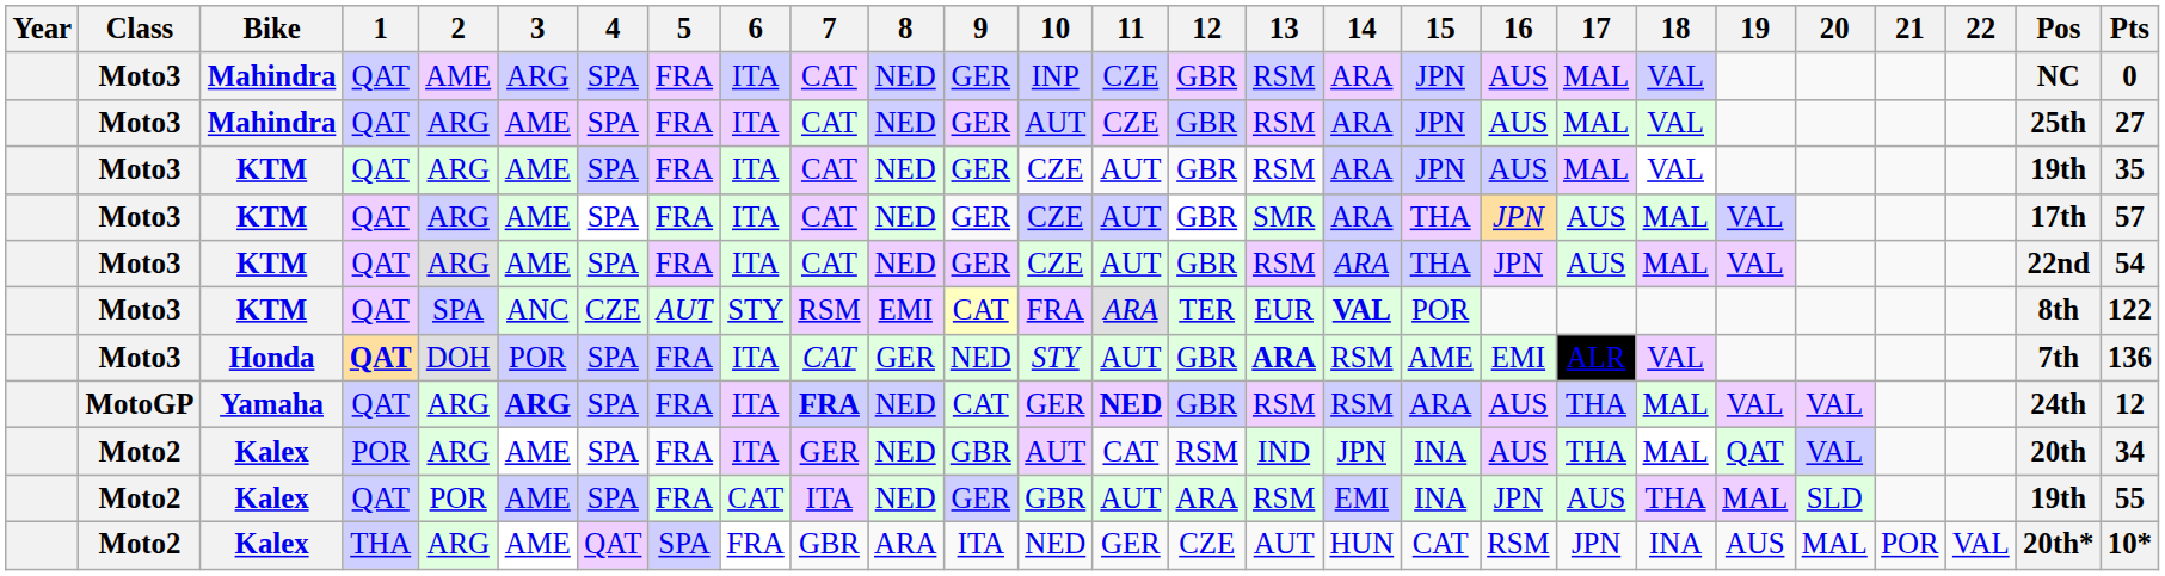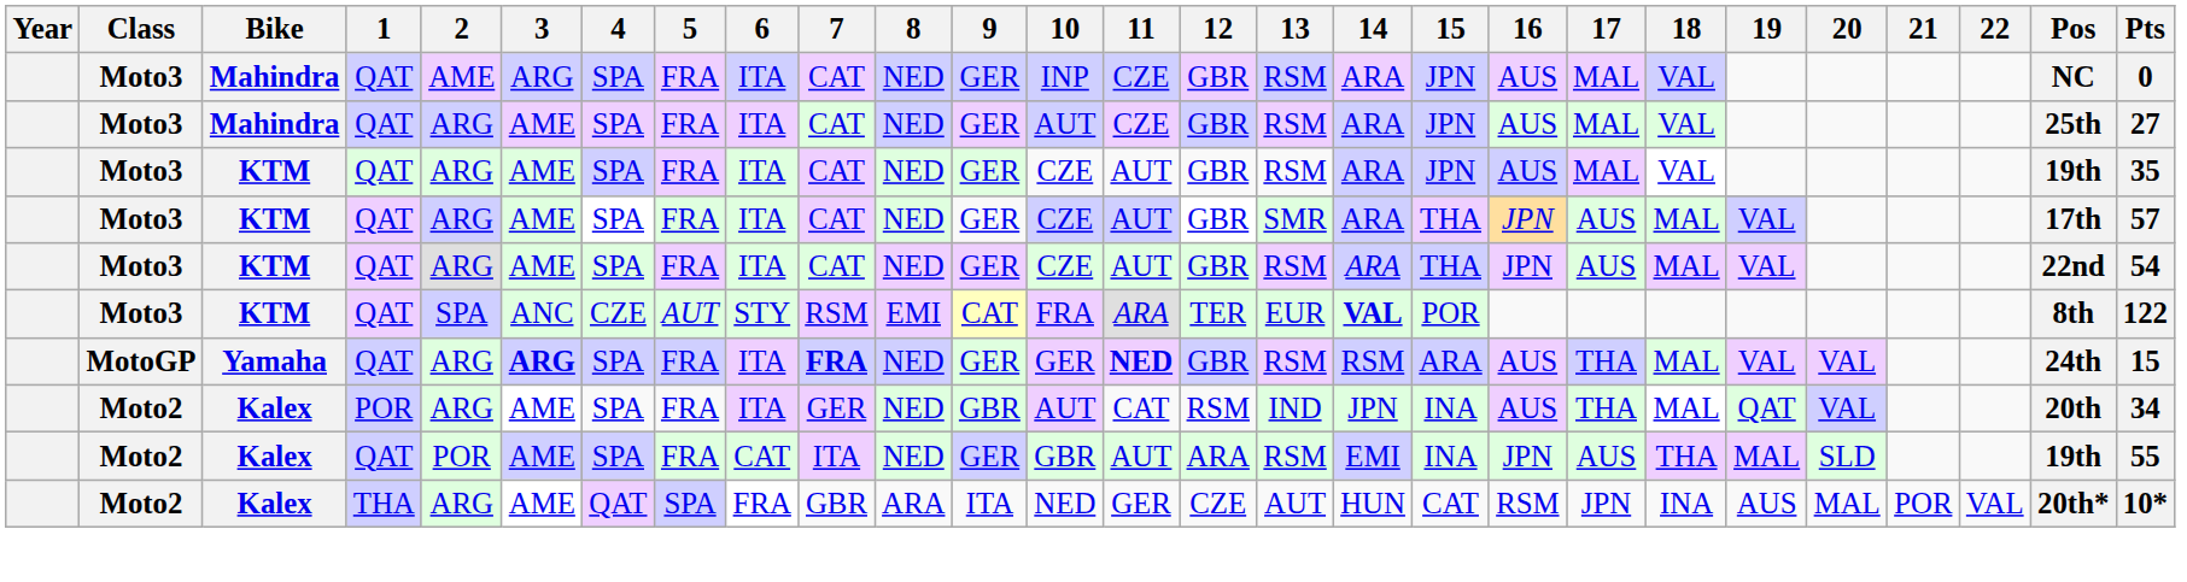 <table class="wikitable" style="text-align:center;">
 <tr>
 <th>Year</th>
 <th>Class</th>
 <th>Bike</th>
 <th>1</th>
 <th>2</th>
 <th>3</th>
 <th>4</th>
 <th>5</th>
 <th>6</th>
 <th>7</th>
 <th>8</th>
 <th>9</th>
 <th>10</th>
 <th>11</th>
 <th>12</th>
 <th>13</th>
 <th>14</th>
 <th>15</th>
 <th>16</th>
 <th>17</th>
 <th>18</th>
 <th>19</th>
 <th>20</th>
 <th>21</th>
 <th>22</th>
 <th>Pos</th>
 <th>Pts</th>
 </tr>
 <tr>
 <th></th>
 <th>Moto3</th>
 <th><a href='#'>Mahindra</a></th>
 <td style="background:#CFCFFF;"><a href='#'>QAT</a><br></td>
 <td style="background:#EFCFFF;"><a href='#'>AME</a><br></td>
 <td style="background:#CFCFFF;"><a href='#'>ARG</a><br></td>
 <td style="background:#CFCFFF;"><a href='#'>SPA</a><br></td>
 <td style="background:#EFCFFF;"><a href='#'>FRA</a><br></td>
 <td style="background:#CFCFFF;"><a href='#'>ITA</a><br></td>
 <td style="background:#EFCFFF;"><a href='#'>CAT</a><br></td>
 <td style="background:#CFCFFF;"><a href='#'>NED</a><br></td>
 <td style="background:#CFCFFF;"><a href='#'>GER</a><br></td>
 <td style="background:#CFCFFF;"><a href='#'>INP</a><br></td>
 <td style="background:#CFCFFF;"><a href='#'>CZE</a><br></td>
 <td style="background:#EFCFFF;"><a href='#'>GBR</a><br></td>
 <td style="background:#CFCFFF;"><a href='#'>RSM</a><br></td>
 <td style="background:#EFCFFF;"><a href='#'>ARA</a><br></td>
 <td style="background:#CFCFFF;"><a href='#'>JPN</a><br></td>
 <td style="background:#EFCFFF;"><a href='#'>AUS</a><br></td>
 <td style="background:#EFCFFF;"><a href='#'>MAL</a><br></td>
 <td style="background:#CFCFFF;"><a href='#'>VAL</a><br></td>
 <td></td>
 <td></td>
 <td></td>
 <td></td>
 <th>NC</th>
 <th>0</th>
 </tr>
 <tr>
 <th></th>
 <th>Moto3</th>
 <th><a href='#'>Mahindra</a></th>
 <td style="background:#CFCFFF;"><a href='#'>QAT</a><br></td>
 <td style="background:#CFCFFF;"><a href='#'>ARG</a><br></td>
 <td style="background:#EFCFFF;"><a href='#'>AME</a><br></td>
 <td style="background:#EFCFFF;"><a href='#'>SPA</a><br></td>
 <td style="background:#EFCFFF;"><a href='#'>FRA</a><br></td>
 <td style="background:#EFCFFF;"><a href='#'>ITA</a><br></td>
 <td style="background:#DFFFDF;"><a href='#'>CAT</a><br></td>
 <td style="background:#CFCFFF;"><a href='#'>NED</a><br></td>
 <td style="background:#EFCFFF;"><a href='#'>GER</a><br></td>
 <td style="background:#CFCFFF;"><a href='#'>AUT</a><br></td>
 <td style="background:#EFCFFF;"><a href='#'>CZE</a><br></td>
 <td style="background:#CFCFFF;"><a href='#'>GBR</a><br></td>
 <td style="background:#EFCFFF;"><a href='#'>RSM</a><br></td>
 <td style="background:#CFCFFF;"><a href='#'>ARA</a><br></td>
 <td style="background:#CFCFFF;"><a href='#'>JPN</a><br></td>
 <td style="background:#DFFFDF;"><a href='#'>AUS</a><br></td>
 <td style="background:#DFFFDF;"><a href='#'>MAL</a><br></td>
 <td style="background:#DFFFDF;"><a href='#'>VAL</a><br></td>
 <td></td>
 <td></td>
 <td></td>
 <td></td>
 <th>25th</th>
 <th>27</th>
 </tr>
 <tr>
 <th></th>
 <th>Moto3</th>
 <th><a href='#'>KTM</a></th>
 <td style="background:#dfffdf;"><a href='#'>QAT</a><br></td>
 <td style="background:#dfffdf;"><a href='#'>ARG</a><br></td>
 <td style="background:#dfffdf;"><a href='#'>AME</a><br></td>
 <td style="background:#CFCFFF;"><a href='#'>SPA</a><br></td>
 <td style="background:#efcfff;"><a href='#'>FRA</a><br></td>
 <td style="background:#dfffdf;"><a href='#'>ITA</a><br></td>
 <td style="background:#efcfff;"><a href='#'>CAT</a><br></td>
 <td style="background:#dfffdf;"><a href='#'>NED</a><br></td>
 <td style="background:#dfffdf;"><a href='#'>GER</a><br></td>
 <td><a href='#'>CZE</a></td>
 <td><a href='#'>AUT</a></td>
 <td><a href='#'>GBR</a></td>
 <td><a href='#'>RSM</a></td>
 <td style="background:#cfcfff;"><a href='#'>ARA</a><br></td>
 <td style="background:#cfcfff;"><a href='#'>JPN</a><br></td>
 <td style="background:#cfcfff;"><a href='#'>AUS</a><br></td>
 <td style="background:#efcfff;"><a href='#'>MAL</a><br></td>
 <td style="background:#ffffff;"><a href='#'>VAL</a><br></td>
 <td></td>
 <td></td>
 <td></td>
 <td></td>
 <th>19th</th>
 <th>35</th>
 </tr>
 <tr>
 <th></th>
 <th>Moto3</th>
 <th><a href='#'>KTM</a></th>
 <td style="background:#EFCFFF;"><a href='#'>QAT</a><br></td>
 <td style="background:#CFCFFF;"><a href='#'>ARG</a><br></td>
 <td style="background:#DFFFDF;"><a href='#'>AME</a><br></td>
 <td style="background:#FFFFFF;"><a href='#'>SPA</a><br></td>
 <td style="background:#DFFFDF;"><a href='#'>FRA</a><br></td>
 <td style="background:#DFFFDF;"><a href='#'>ITA</a><br></td>
 <td style="background:#EFCFFF;"><a href='#'>CAT</a><br></td>
 <td style="background:#DFFFDF;"><a href='#'>NED</a><br></td>
 <td><a href='#'>GER</a></td>
 <td style="background:#CFCFFF;"><a href='#'>CZE</a><br></td>
 <td style="background:#CFCFFF;"><a href='#'>AUT</a><br></td>
 <td style="background:#FFFFFF;"><a href='#'>GBR</a><br></td>
 <td style="background:#DFFFDF;"><a href='#'>SMR</a><br></td>
 <td style="background:#CFCFFF;"><a href='#'>ARA</a><br></td>
 <td style="background:#EFCFFF;"><a href='#'>THA</a><br></td>
 <td style="background:#FFDF9F;"><em><a href='#'>JPN</a></em><br></td>
 <td style="background:#DFFFDF;"><a href='#'>AUS</a><br></td>
 <td style="background:#DFFFDF;"><a href='#'>MAL</a><br></td>
 <td style="background:#CFCFFF;"><a href='#'>VAL</a><br></td>
 <td></td>
 <td></td>
 <td></td>
 <th>17th</th>
 <th>57</th>
 </tr>
 <tr>
 <th></th>
 <th>Moto3</th>
 <th><a href='#'>KTM</a></th>
 <td style="background:#efcfff;"><a href='#'>QAT</a><br></td>
 <td style="background:#dfdfdf;"><a href='#'>ARG</a><br></td>
 <td style="background:#dfffdf;"><a href='#'>AME</a><br></td>
 <td style="background:#dfffdf;"><a href='#'>SPA</a><br></td>
 <td style="background:#efcfff;"><a href='#'>FRA</a><br></td>
 <td style="background:#dfffdf;"><a href='#'>ITA</a><br></td>
 <td style="background:#dfffdf;"><a href='#'>CAT</a><br></td>
 <td style="background:#efcfff;"><a href='#'>NED</a><br></td>
 <td style="background:#efcfff;"><a href='#'>GER</a><br></td>
 <td style="background:#dfffdf;"><a href='#'>CZE</a><br></td>
 <td style="background:#dfffdf;"><a href='#'>AUT</a><br></td>
 <td style="background:#dfffdf;"><a href='#'>GBR</a><br></td>
 <td style="background:#efcfff;"><a href='#'>RSM</a><br></td>
 <td style="background:#cfcfff;"><em><a href='#'>ARA</a></em><br></td>
 <td style="background:#cfcfff;"><a href='#'>THA</a><br></td>
 <td style="background:#efcfff;"><a href='#'>JPN</a><br></td>
 <td style="background:#dfffdf;"><a href='#'>AUS</a><br></td>
 <td style="background:#efcfff;"><a href='#'>MAL</a><br></td>
 <td style="background:#efcfff;"><a href='#'>VAL</a><br></td>
 <td></td>
 <td></td>
 <td></td>
 <th>22nd</th>
 <th>54</th>
 </tr>
 <tr>
 <th></th>
 <th>Moto3</th>
 <th><a href='#'>KTM</a></th>
 <td style="background:#efcfff;"><a href='#'>QAT</a><br></td>
 <td style="background:#cfcfff;"><a href='#'>SPA</a><br></td>
 <td style="background:#dfffdf;"><a href='#'>ANC</a><br></td>
 <td style="background:#dfffdf;"><a href='#'>CZE</a><br></td>
 <td style="background:#dfffdf;"><em><a href='#'>AUT</a></em><br></td>
 <td style="background:#dfffdf;"><a href='#'>STY</a><br></td>
 <td style="background:#efcfff;"><a href='#'>RSM</a><br></td>
 <td style="background:#efcfff;"><a href='#'>EMI</a><br></td>
 <td style="background:#ffffbf;"><a href='#'>CAT</a><br></td>
 <td style="background:#efcfff;"><a href='#'>FRA</a><br></td>
 <td style="background:#dfdfdf;"><em><a href='#'>ARA</a></em><br></td>
 <td style="background:#dfffdf;"><a href='#'>TER</a><br></td>
 <td style="background:#dfffdf;"><a href='#'>EUR</a><br></td>
 <td style="background:#dfffdf;"><strong><a href='#'>VAL</a></strong><br></td>
 <td style="background:#dfffdf;"><a href='#'>POR</a><br></td>
 <td></td>
 <td></td>
 <td></td>
 <td></td>
 <td></td>
 <td></td>
 <td></td>
 <th>8th</th>
 <th>122</th>
 </tr>
 <tr>
 <th></th>
-<th>Moto3</th>
-<th><a href='#'>Honda</a></th>
-<td style="background:#ffdf9f;"><strong><a href='#'>QAT</a></strong><br></td>
-<td style="background:#dfdfdf;"><a href='#'>DOH</a><br></td>
-<td style="background:#cfcfff;"><a href='#'>POR</a><br></td>
-<td style="background:#cfcfff;"><a href='#'>SPA</a><br></td>
-<td style="background:#cfcfff;"><a href='#'>FRA</a><br></td>
-<td style="background:#dfffdf;"><a href='#'>ITA</a><br></td>
-<td style="background:#dfffdf;"><em><a href='#'>CAT</a></em><br></td>
-<td style="background:#dfffdf;"><a href='#'>GER</a><br></td>
-<td style="background:#dfffdf;"><a href='#'>NED</a><br></td>
-<td style="background:#dfffdf;"><em><a href='#'>STY</a></em><br></td>
-<td style="background:#dfffdf;"><a href='#'>AUT</a><br></td>
-<td style="background:#dfffdf;"><a href='#'>GBR</a><br></td>
-<td style="background:#dfffdf;"><strong><a href='#'>ARA</a></strong><br></td>
-<td style="background:#dfffdf;"><a href='#'>RSM</a><br></td>
-<td style="background:#dfffdf;"><a href='#'>AME</a><br></td>
-<td style="background:#dfffdf;"><a href='#'>EMI</a><br></td>
-<td style="background:#000000; color:#FFFFFF;"><a href='#'><span>ALR</span></a><br></td>
-<td style="background:#efcfff;"><a href='#'>VAL</a><br></td>
-<td></td>
-<td></td>
-<td></td>
-<td></td>
-<th>7th</th>
-<th>136</th>
-</tr>
-<tr>
-<th></th>
 <th>MotoGP</th>
 <th><a href='#'>Yamaha</a></th>
 <td style="background:#cfcfff;"><a href='#'>QAT</a><br></td>
 <td style="background:#dfffdf;"><a href='#'>ARG</a><br></td>
 <td style="background:#cfcfff;"><strong><a href='#'>ARG</a><br></strong></td>
 <td style="background:#CFCFFF;"><a href='#'>SPA</a><br></td>
 <td style="background:#cfcfff;"><a href='#'>FRA</a><br></td>
 <td style="background:#EFCFFF;"><a href='#'>ITA</a><br></td>
 <td style="background:#cfcfff;"><strong><a href='#'>FRA</a><br></strong></td>
 <td style="background:#CFCFFF;"><a href='#'>NED</a><br></td>
-<td style="background:#dfffdf;"><a href='#'>CAT</a><br></td>
+<td style="background:#dfffdf;"><a href='#'>GER</a><br></td>
 <td style="background:#efcfff;"><a href='#'>GER</a><br></td>
 <td style="background:#efcfff;"><strong><a href='#'>NED</a><br></strong></td>
 <td style="background:#cfcfff;"><a href='#'>GBR</a><br></td>
 <td style="background:#efcfff;"><a href='#'>RSM</a><br></td>
 <td style="background:#cfcfff;"><a href='#'>RSM</a><br></td>
 <td style="background:#cfcfff;"><a href='#'>ARA</a><br></td>
 <td style="background:#EFCFFF;"><a href='#'>AUS</a><br></td>
 <td style="background:#cfcfff;"><a href='#'>THA</a><br></td>
 <td style="background:#DFFFDF;"><a href='#'>MAL</a><br></td>
 <td style="background:#efcfff;"><a href='#'>VAL</a><br></td>
 <td style="background:#efcfff;"><a href='#'>VAL</a><br></td>
 <td></td>
 <td></td>
 <th>24th</th>
-<th>12</th>
+<th>15</th>
 </tr>
 <tr>
 <th></th>
 <th>Moto2</th>
 <th><a href='#'>Kalex</a></th>
 <td style="background:#cfcfff;"><a href='#'>POR</a><br></td>
 <td style="background:#dfffdf;"><a href='#'>ARG</a><br></td>
 <td style="background:#ffffff;"><a href='#'>AME</a><br></td>
 <td><a href='#'>SPA</a></td>
 <td><a href='#'>FRA</a></td>
 <td style="background:#efcfff;"><a href='#'>ITA</a><br></td>
 <td style="background:#efcfff;"><a href='#'>GER</a><br></td>
 <td style="background:#dfffdf;"><a href='#'>NED</a><br></td>
 <td style="background:#dfffdf;"><a href='#'>GBR</a><br></td>
 <td style="background:#efcfff;"><a href='#'>AUT</a><br></td>
 <td><a href='#'>CAT</a></td>
 <td><a href='#'>RSM</a></td>
 <td style="background:#dfffdf;"><a href='#'>IND</a><br></td>
 <td style="background:#dfffdf;"><a href='#'>JPN</a><br></td>
 <td style="background:#dfffdf;"><a href='#'>INA</a><br></td>
 <td style="background:#efcfff;"><a href='#'>AUS</a><br></td>
 <td style="background:#dfffdf;"><a href='#'>THA</a><br></td>
 <td style="background:#ffffff;"><a href='#'>MAL</a><br></td>
 <td style="background:#dfffdf;"><a href='#'>QAT</a><br></td>
 <td style="background:#cfcfff"><a href='#'>VAL</a><br></td>
 <td></td>
 <td></td>
 <th>20th</th>
 <th>34</th>
 </tr>
 <tr>
 <th></th>
 <th>Moto2</th>
 <th><a href='#'>Kalex</a></th>
 <td style="background:#cfcfff;"><a href='#'>QAT</a><br></td>
 <td style="background:#dfffdf;"><a href='#'>POR</a><br></td>
 <td style="background:#cfcfff;"><a href='#'>AME</a><br></td>
 <td style="background:#cfcfff;"><a href='#'>SPA</a><br></td>
 <td style="background:#dfffdf;"><a href='#'>FRA</a><br></td>
 <td style="background:#dfffdf;"><a href='#'>CAT</a><br></td>
 <td style="background:#efcfff;"><a href='#'>ITA</a><br></td>
 <td style="background:#dfffdf;"><a href='#'>NED</a><br></td>
 <td style="background:#cfcfff;"><a href='#'>GER</a><br></td>
 <td style="background:#dfffdf;"><a href='#'>GBR</a><br></td>
 <td style="background:#dfffdf;"><a href='#'>AUT</a><br></td>
 <td style="background:#dfffdf;"><a href='#'>ARA</a><br></td>
 <td style="background:#dfffdf;"><a href='#'>RSM</a><br></td>
 <td style="background:#cfcfff;"><a href='#'>EMI</a><br></td>
 <td style="background:#dfffdf;"><a href='#'>INA</a><br></td>
 <td style="background:#dfffdf;"><a href='#'>JPN</a><br></td>
 <td style="background:#dfffdf;"><a href='#'>AUS</a><br></td>
 <td style="background:#efcfff;"><a href='#'>THA</a><br></td>
 <td style="background:#efcfff;"><a href='#'>MAL</a><br></td>
 <td style="background:#dfffdf;"><a href='#'>SLD</a><br></td>
 <td></td>
 <td></td>
 <th>19th</th>
 <th>55</th>
 </tr>
 <tr>
 <th></th>
 <th>Moto2</th>
 <th><a href='#'>Kalex</a></th>
 <td style="background:#CFCFFF;"><a href='#'>THA</a><br></td>
 <td style="background:#DFFFDF;"><a href='#'>ARG</a><br></td>
 <td style="background:#FFFFFF;"><a href='#'>AME</a><br></td>
 <td style="background:#EFCFFF;"><a href='#'>QAT</a><br></td>
 <td style="background:#CFCFFF;"><a href='#'>SPA</a><br></td>
 <td style="background:#FFFFFF;"><a href='#'>FRA</a><br></td>
 <td><a href='#'>GBR</a></td>
 <td><a href='#'>ARA</a></td>
 <td><a href='#'>ITA</a></td>
 <td><a href='#'>NED</a></td>
 <td><a href='#'>GER</a></td>
 <td><a href='#'>CZE</a></td>
 <td><a href='#'>AUT</a></td>
 <td><a href='#'>HUN</a></td>
 <td><a href='#'>CAT</a></td>
 <td><a href='#'>RSM</a></td>
 <td><a href='#'>JPN</a></td>
 <td><a href='#'>INA</a></td>
 <td><a href='#'>AUS</a></td>
 <td><a href='#'>MAL</a></td>
 <td><a href='#'>POR</a></td>
 <td><a href='#'>VAL</a></td>
 <th>20th*</th>
 <th>10*</th>
 </tr>
 </table>
